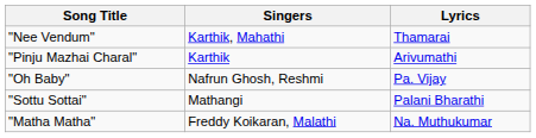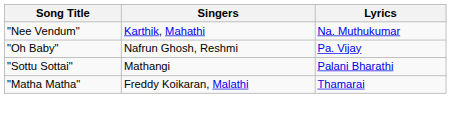 <table class="wikitable" style="width:50%;">
 <tr>
 <th>Song Title</th>
 <th>Singers</th>
 <th>Lyrics</th>
 </tr>
 <tr>
 <td>"Nee Vendum"</td>
 <td><a href='#'>Karthik</a>, <a href='#'>Mahathi</a></td>
-<td><a href='#'>Thamarai</a></td>
-</tr>
-<tr>
-<td>"Pinju Mazhai Charal"</td>
-<td><a href='#'>Karthik</a></td>
-<td><a href='#'>Arivumathi</a></td>
+<td><a href='#'>Na. Muthukumar</a></td>
 </tr>
 <tr>
 <td>"Oh Baby"</td>
 <td>Nafrun Ghosh, Reshmi</td>
 <td><a href='#'>Pa. Vijay</a></td>
 </tr>
 <tr>
 <td>"Sottu Sottai"</td>
 <td>Mathangi</td>
 <td><a href='#'>Palani Bharathi</a></td>
 </tr>
 <tr>
 <td>"Matha Matha"</td>
 <td>Freddy Koikaran, <a href='#'>Malathi</a></td>
-<td><a href='#'>Na. Muthukumar</a></td>
+<td><a href='#'>Thamarai</a></td>
 </tr>
 </table>
